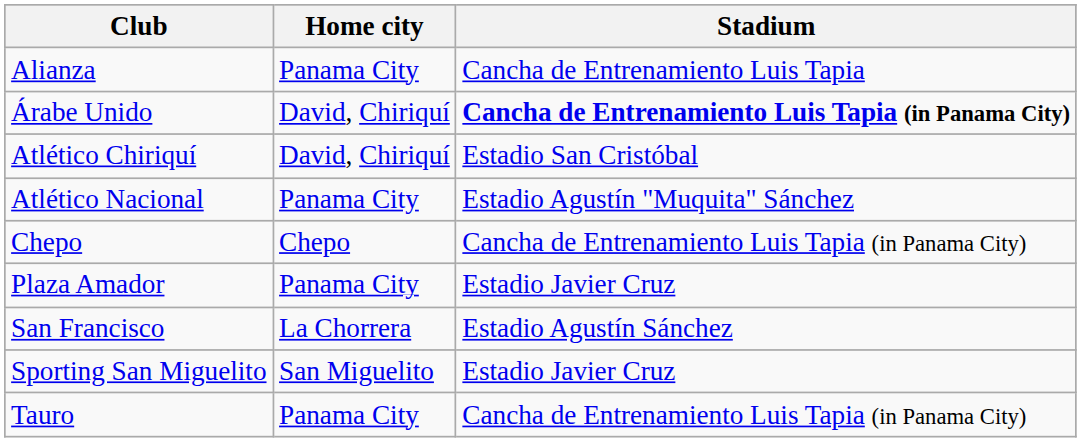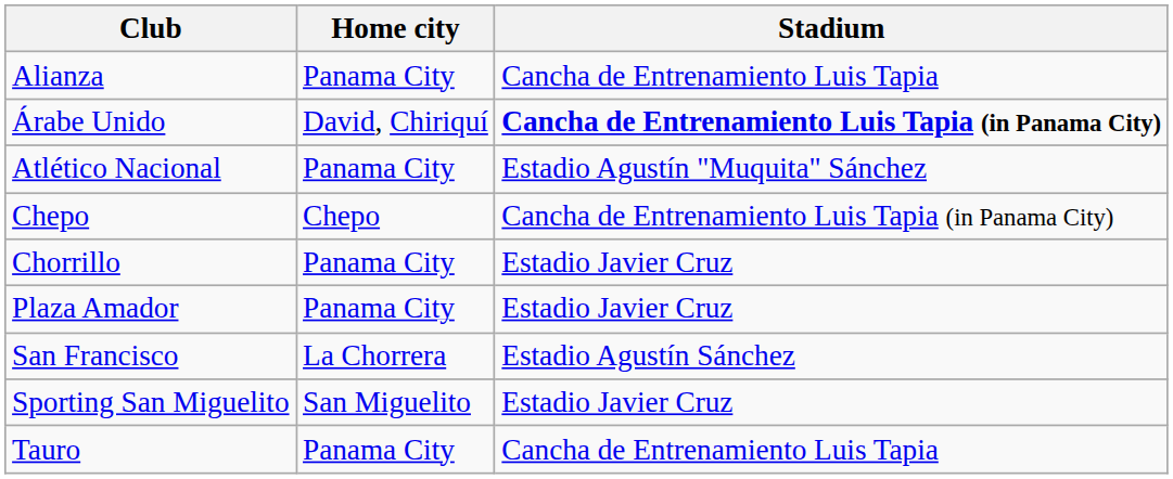 <table class="wikitable sortable">
 <tr>
 <th>Club</th>
 <th>Home city</th>
 <th>Stadium</th>
 </tr>
 <tr>
 <td><a href='#'>Alianza</a></td>
 <td><a href='#'>Panama City</a></td>
 <td><a href='#'>Cancha de Entrenamiento Luis Tapia</a></td>
 </tr>
 <tr>
 <td><a href='#'>Árabe Unido</a></td>
 <td><a href='#'>David</a>, <a href='#'>Chiriquí</a></td>
 <td><strong><a href='#'>Cancha de Entrenamiento Luis Tapia</a> <small>(in Panama City)</small></strong></td>
 </tr>
 <tr>
-<td><a href='#'>Atlético Chiriquí</a></td>
-<td><a href='#'>David</a>, <a href='#'>Chiriquí</a></td>
-<td><a href='#'>Estadio San Cristóbal</a></td>
-</tr>
-<tr>
 <td><a href='#'>Atlético Nacional</a></td>
 <td><a href='#'>Panama City</a></td>
 <td><a href='#'>Estadio Agustín "Muquita" Sánchez</a></td>
 </tr>
 <tr>
 <td><a href='#'>Chepo</a></td>
 <td><a href='#'>Chepo</a></td>
 <td><a href='#'>Cancha de Entrenamiento Luis Tapia</a> <small>(in Panama City)</small></td>
+</tr>
+<tr>
+<td><a href='#'>Chorrillo</a></td>
+<td><a href='#'>Panama City</a></td>
+<td><a href='#'>Estadio Javier Cruz</a></td>
 </tr>
 <tr>
 <td><a href='#'>Plaza Amador</a></td>
 <td><a href='#'>Panama City</a></td>
 <td><a href='#'>Estadio Javier Cruz</a></td>
 </tr>
 <tr>
 <td><a href='#'>San Francisco</a></td>
 <td><a href='#'>La Chorrera</a></td>
 <td><a href='#'>Estadio Agustín Sánchez</a></td>
 </tr>
 <tr>
 <td><a href='#'>Sporting San Miguelito</a></td>
 <td><a href='#'>San Miguelito</a></td>
 <td><a href='#'>Estadio Javier Cruz</a></td>
 </tr>
 <tr>
 <td><a href='#'>Tauro</a></td>
 <td><a href='#'>Panama City</a></td>
-<td><a href='#'>Cancha de Entrenamiento Luis Tapia</a> <small>(in Panama City)</small></td>
+<td><a href='#'>Cancha de Entrenamiento Luis Tapia</a></td>
 </tr>
 </table>
